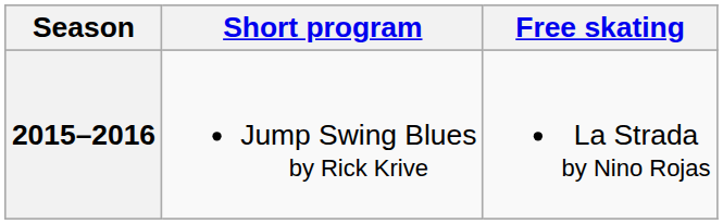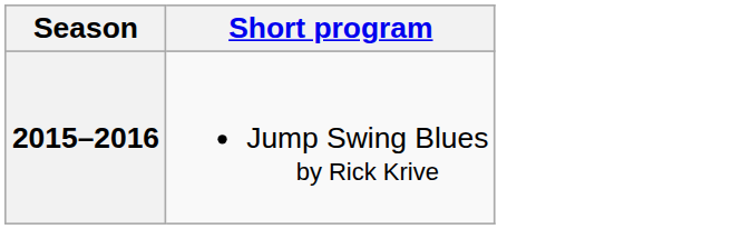 <table class=wikitable style=text-align:center>
 <tr>
 <th>Season</th>
 <th><a href='#'>Short program</a></th>
-<th><a href='#'>Free skating</a></th>
 </tr>
 <tr>
 <th>2015–2016</th>
 <td><br><ul><li>Jump Swing Blues <br> <small> by Rick Krive </small></li></ul></td>
-<td><br><ul><li>La Strada <br><small> by Nino Rojas </small></li></ul></td>
 </tr>
 </table>
